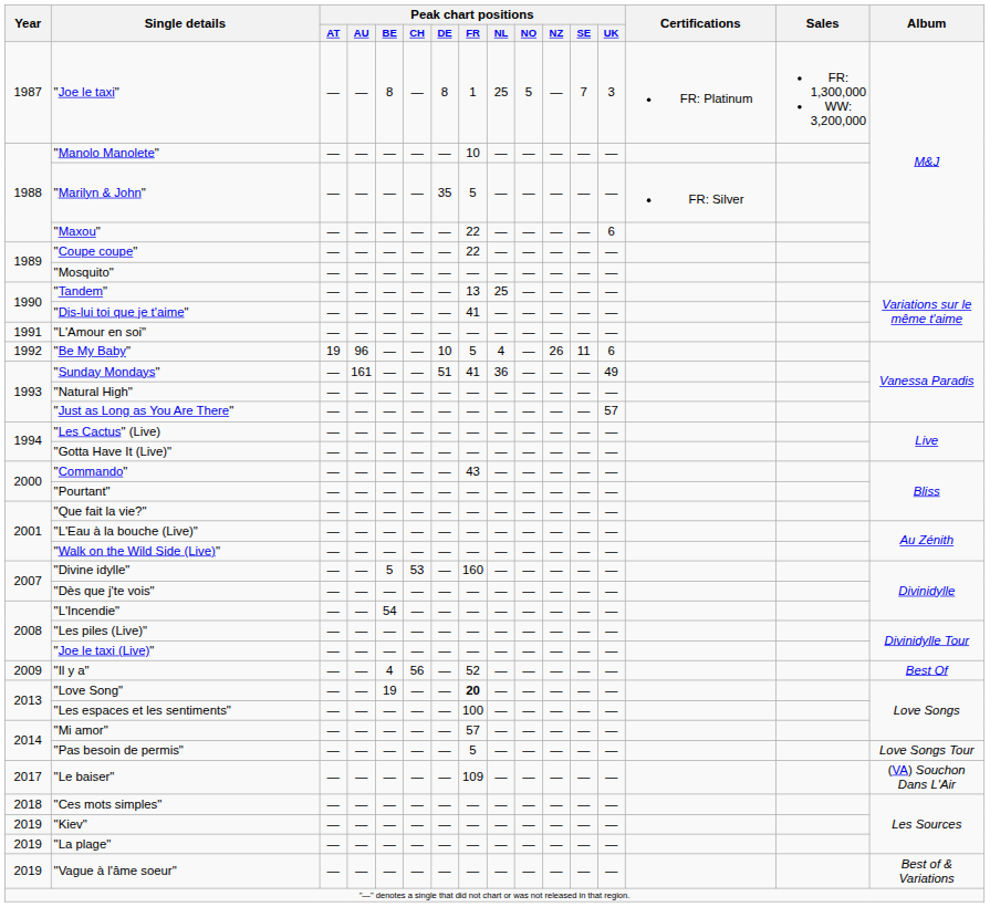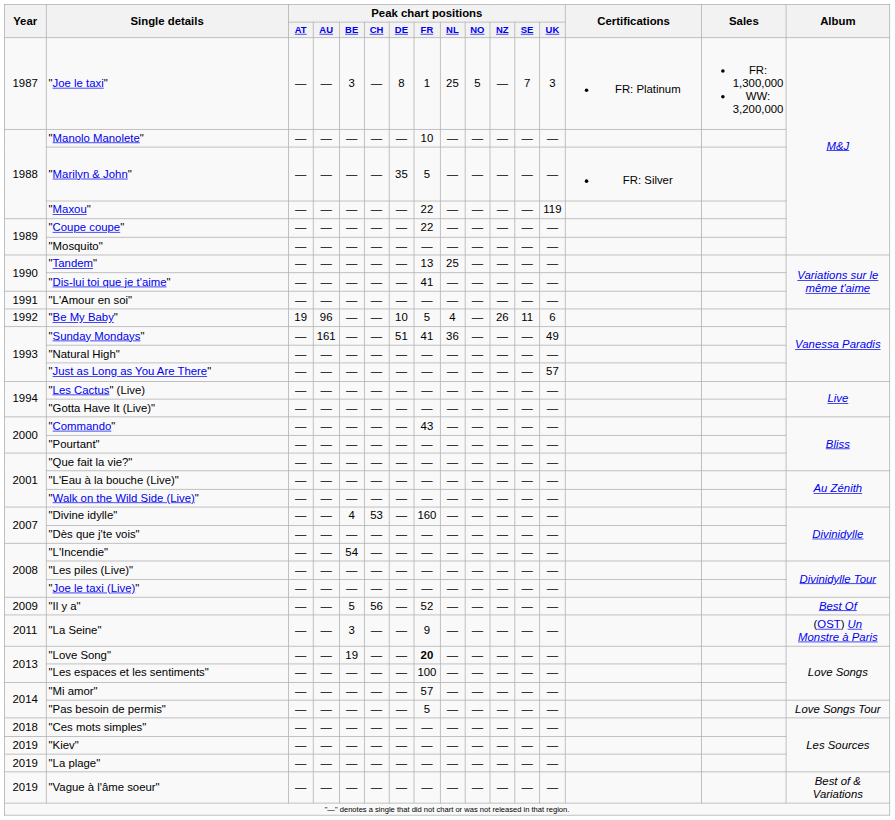 <table class="wikitable" style="text-align:center;">
 <tr>
 <th rowspan=2 width=5%>Year</th>
 <th rowspan=2 width=32%>Single details</th>
 <th colspan=11 width=30%>Peak chart positions</th>
 <th rowspan=2 width=17%>Certifications</th>
 <th rowspan="2">Sales</th>
 <th rowspan=2 width=16%>Album</th>
 </tr>
 <tr style=font-size:smaller>
 <th width=3%><a href='#'>AT</a><br></th>
 <th width=3%><a href='#'>AU</a><br></th>
 <th width=3%><a href='#'>BE</a><br></th>
 <th width=3%><a href='#'>CH</a><br></th>
 <th width=3%><a href='#'>DE</a><br></th>
 <th width=3%><a href='#'>FR</a><br></th>
 <th width=3%><a href='#'>NL</a><br></th>
 <th width=3%><a href='#'>NO</a><br></th>
 <th width=3%><a href='#'>NZ</a><br></th>
 <th width=3%><a href='#'>SE</a><br></th>
 <th width=3%><a href='#'>UK</a><br></th>
 </tr>
 <tr>
 <td>1987</td>
 <td align=left>"<a href='#'>Joe le taxi</a>"</td>
 <td>—</td>
 <td>—</td>
-<td>8</td>
+<td>3</td>
 <td>—</td>
 <td>8</td>
 <td>1</td>
 <td>25</td>
 <td>5</td>
 <td>—</td>
 <td>7</td>
 <td>3</td>
 <td><br><ul><li>FR: Platinum</li></ul></td>
 <td><br><ul><li>FR: 1,300,000</li><li>WW: 3,200,000</li></ul></td>
 <td rowspan=6><em><a href='#'>M&J</a></em></td>
 </tr>
 <tr>
 <td rowspan=3>1988</td>
 <td align=left>"<a href='#'>Manolo Manolete</a>"</td>
 <td>—</td>
 <td>—</td>
 <td>—</td>
 <td>—</td>
 <td>—</td>
 <td>10</td>
 <td>—</td>
 <td>—</td>
 <td>—</td>
 <td>—</td>
 <td>—</td>
 <td></td>
 <td></td>
 </tr>
 <tr>
 <td align=left>"<a href='#'>Marilyn & John</a>"</td>
 <td>—</td>
 <td>—</td>
 <td>—</td>
 <td>—</td>
 <td>35</td>
 <td>5</td>
 <td>—</td>
 <td>—</td>
 <td>—</td>
 <td>—</td>
 <td>—</td>
 <td><br><ul><li>FR: Silver</li></ul></td>
 <td></td>
 </tr>
 <tr>
 <td align=left>"<a href='#'>Maxou</a>"</td>
 <td>—</td>
 <td>—</td>
 <td>—</td>
 <td>—</td>
 <td>—</td>
 <td>22</td>
 <td>—</td>
 <td>—</td>
 <td>—</td>
 <td>—</td>
-<td>6</td>
+<td>119</td>
 <td></td>
 <td></td>
 </tr>
 <tr>
 <td rowspan=2>1989</td>
 <td align=left>"<a href='#'>Coupe coupe</a>"</td>
 <td>—</td>
 <td>—</td>
 <td>—</td>
 <td>—</td>
 <td>—</td>
 <td>22</td>
 <td>—</td>
 <td>—</td>
 <td>—</td>
 <td>—</td>
 <td>—</td>
 <td></td>
 <td></td>
 </tr>
 <tr>
 <td align=left>"Mosquito"</td>
 <td>—</td>
 <td>—</td>
 <td>—</td>
 <td>—</td>
 <td>—</td>
 <td>—</td>
 <td>—</td>
 <td>—</td>
 <td>—</td>
 <td>—</td>
 <td>—</td>
 <td></td>
 <td></td>
 </tr>
 <tr>
 <td rowspan=2>1990</td>
 <td align=left>"<a href='#'>Tandem</a>"</td>
 <td>—</td>
 <td>—</td>
 <td>—</td>
 <td>—</td>
 <td>—</td>
 <td>13</td>
 <td>25</td>
 <td>—</td>
 <td>—</td>
 <td>—</td>
 <td>—</td>
 <td></td>
 <td></td>
 <td rowspan=3><em><a href='#'>Variations sur le même t'aime</a></em></td>
 </tr>
 <tr>
 <td align=left>"<a href='#'>Dis-lui toi que je t'aime</a>"</td>
 <td>—</td>
 <td>—</td>
 <td>—</td>
 <td>—</td>
 <td>—</td>
 <td>41</td>
 <td>—</td>
 <td>—</td>
 <td>—</td>
 <td>—</td>
 <td>—</td>
 <td></td>
 <td></td>
 </tr>
 <tr>
 <td>1991</td>
 <td align=left>"L'Amour en soi"</td>
 <td>—</td>
 <td>—</td>
 <td>—</td>
 <td>—</td>
 <td>—</td>
 <td>—</td>
 <td>—</td>
 <td>—</td>
 <td>—</td>
 <td>—</td>
 <td>—</td>
 <td></td>
 <td></td>
 </tr>
 <tr>
 <td>1992</td>
 <td align=left>"<a href='#'>Be My Baby</a>"</td>
 <td>19</td>
 <td>96</td>
 <td>—</td>
 <td>—</td>
 <td>10</td>
 <td>5</td>
 <td>4</td>
 <td>—</td>
 <td>26</td>
 <td>11</td>
 <td>6</td>
 <td></td>
 <td></td>
 <td rowspan=4><em><a href='#'>Vanessa Paradis</a></em></td>
 </tr>
 <tr>
 <td rowspan=3>1993</td>
 <td align=left>"<a href='#'>Sunday Mondays</a>"</td>
 <td>—</td>
 <td>161</td>
 <td>—</td>
 <td>—</td>
 <td>51</td>
 <td>41</td>
 <td>36</td>
 <td>—</td>
 <td>—</td>
 <td>—</td>
 <td>49</td>
 <td></td>
 <td></td>
 </tr>
 <tr>
 <td align=left>"Natural High"</td>
 <td>—</td>
 <td>—</td>
 <td>—</td>
 <td>—</td>
 <td>—</td>
 <td>—</td>
 <td>—</td>
 <td>—</td>
 <td>—</td>
 <td>—</td>
 <td>—</td>
 <td></td>
 <td></td>
 </tr>
 <tr>
 <td align=left>"<a href='#'>Just as Long as You Are There</a>"</td>
 <td>—</td>
 <td>—</td>
 <td>—</td>
 <td>—</td>
 <td>—</td>
 <td>—</td>
 <td>—</td>
 <td>—</td>
 <td>—</td>
 <td>—</td>
 <td>57</td>
 <td></td>
 <td></td>
 </tr>
 <tr>
 <td rowspan=2>1994</td>
 <td align=left>"<a href='#'>Les Cactus</a>" (Live)</td>
 <td>—</td>
 <td>—</td>
 <td>—</td>
 <td>—</td>
 <td>—</td>
 <td>—</td>
 <td>—</td>
 <td>—</td>
 <td>—</td>
 <td>—</td>
 <td>—</td>
 <td></td>
 <td></td>
 <td rowspan=2><em><a href='#'>Live</a></em></td>
 </tr>
 <tr>
 <td align=left>"Gotta Have It (Live)"</td>
 <td>—</td>
 <td>—</td>
 <td>—</td>
 <td>—</td>
 <td>—</td>
 <td>—</td>
 <td>—</td>
 <td>—</td>
 <td>—</td>
 <td>—</td>
 <td>—</td>
 <td></td>
 <td></td>
 </tr>
 <tr>
 <td rowspan=2>2000</td>
 <td align=left>"<a href='#'>Commando</a>"</td>
 <td>—</td>
 <td>—</td>
 <td>—</td>
 <td>—</td>
 <td>—</td>
 <td>43</td>
 <td>—</td>
 <td>—</td>
 <td>—</td>
 <td>—</td>
 <td>—</td>
 <td></td>
 <td></td>
 <td rowspan=3><em><a href='#'>Bliss</a></em></td>
 </tr>
 <tr>
 <td align=left>"Pourtant"</td>
 <td>—</td>
 <td>—</td>
 <td>—</td>
 <td>—</td>
 <td>—</td>
 <td>—</td>
 <td>—</td>
 <td>—</td>
 <td>—</td>
 <td>—</td>
 <td>—</td>
 <td></td>
 <td></td>
 </tr>
 <tr>
 <td rowspan=3>2001</td>
 <td align=left>"Que fait la vie?"</td>
 <td>—</td>
 <td>—</td>
 <td>—</td>
 <td>—</td>
 <td>—</td>
 <td>—</td>
 <td>—</td>
 <td>—</td>
 <td>—</td>
 <td>—</td>
 <td>—</td>
 <td></td>
 <td></td>
 </tr>
 <tr>
 <td align=left>"L'Eau à la bouche (Live)"</td>
 <td>—</td>
 <td>—</td>
 <td>—</td>
 <td>—</td>
 <td>—</td>
 <td>—</td>
 <td>—</td>
 <td>—</td>
 <td>—</td>
 <td>—</td>
 <td>—</td>
 <td></td>
 <td></td>
 <td rowspan=2><em><a href='#'>Au Zénith</a></em></td>
 </tr>
 <tr>
 <td align=left>"<a href='#'>Walk on the Wild Side (Live)</a>"</td>
 <td>—</td>
 <td>—</td>
 <td>—</td>
 <td>—</td>
 <td>—</td>
 <td>—</td>
 <td>—</td>
 <td>—</td>
 <td>—</td>
 <td>—</td>
 <td>—</td>
 <td></td>
 <td></td>
 </tr>
 <tr>
 <td rowspan=2>2007</td>
 <td align=left>"Divine idylle"</td>
 <td>—</td>
 <td>—</td>
-<td>5</td>
+<td>4</td>
 <td>53</td>
 <td>—</td>
 <td>160</td>
 <td>—</td>
 <td>—</td>
 <td>—</td>
 <td>—</td>
 <td>—</td>
 <td></td>
 <td></td>
 <td rowspan=3><em><a href='#'>Divinidylle</a></em></td>
 </tr>
 <tr>
 <td align=left>"Dès que j'te vois"</td>
 <td>—</td>
 <td>—</td>
 <td>—</td>
 <td>—</td>
 <td>—</td>
 <td>—</td>
 <td>—</td>
 <td>—</td>
 <td>—</td>
 <td>—</td>
 <td>—</td>
 <td></td>
 <td></td>
 </tr>
 <tr>
 <td rowspan=3>2008</td>
 <td align=left>"L'Incendie"</td>
 <td>—</td>
 <td>—</td>
 <td>54</td>
 <td>—</td>
 <td>—</td>
 <td>—</td>
 <td>—</td>
 <td>—</td>
 <td>—</td>
 <td>—</td>
 <td>—</td>
 <td></td>
 <td></td>
 </tr>
 <tr>
 <td align=left>"Les piles (Live)" </td>
 <td>—</td>
 <td>—</td>
 <td>—</td>
 <td>—</td>
 <td>—</td>
 <td>—</td>
 <td>—</td>
 <td>—</td>
 <td>—</td>
 <td>—</td>
 <td>—</td>
 <td></td>
 <td></td>
 <td rowspan=2><em><a href='#'>Divinidylle Tour</a></em></td>
 </tr>
 <tr>
 <td align=left>"<a href='#'>Joe le taxi (Live)</a>"</td>
 <td>—</td>
 <td>—</td>
 <td>—</td>
 <td>—</td>
 <td>—</td>
 <td>—</td>
 <td>—</td>
 <td>—</td>
 <td>—</td>
 <td>—</td>
 <td>—</td>
 <td></td>
 <td></td>
 </tr>
 <tr>
 <td>2009</td>
 <td align=left>"Il y a"</td>
 <td>—</td>
 <td>—</td>
-<td>4</td>
+<td>5</td>
 <td>56</td>
 <td>—</td>
 <td>52</td>
 <td>—</td>
 <td>—</td>
 <td>—</td>
 <td>—</td>
 <td>—</td>
 <td></td>
 <td></td>
 <td><em><a href='#'>Best Of</a></em></td>
+</tr>
+<tr>
+<td>2011</td>
+<td align=left>"La Seine" </td>
+<td>—</td>
+<td>—</td>
+<td>3</td>
+<td>—</td>
+<td>—</td>
+<td>9</td>
+<td>—</td>
+<td>—</td>
+<td>—</td>
+<td>—</td>
+<td>—</td>
+<td></td>
+<td></td>
+<td>(<a href='#'>OST</a>) <em><a href='#'>Un <br>Monstre à Paris</a></em></td>
 </tr>
 <tr>
 <td rowspan=2>2013</td>
 <td align=left>"Love Song"</td>
 <td>—</td>
 <td>—</td>
 <td>19</td>
 <td>—</td>
 <td>—</td>
 <td><strong>20</strong></td>
 <td>—</td>
 <td>—</td>
 <td>—</td>
 <td>—</td>
 <td>—</td>
 <td></td>
 <td></td>
 <td rowspan=3><em>Love Songs</em></td>
 </tr>
 <tr>
 <td align=left>"Les espaces et les sentiments"</td>
 <td>—</td>
 <td>—</td>
 <td>—</td>
 <td>—</td>
 <td>—</td>
 <td>100</td>
 <td>—</td>
 <td>—</td>
 <td>—</td>
 <td>—</td>
 <td>—</td>
 <td></td>
 <td></td>
 </tr>
 <tr>
 <td rowspan=2>2014</td>
 <td align=left>"Mi amor"</td>
 <td>—</td>
 <td>—</td>
 <td>—</td>
 <td>—</td>
 <td>—</td>
 <td>57</td>
 <td>—</td>
 <td>—</td>
 <td>—</td>
 <td>—</td>
 <td>—</td>
 <td></td>
 <td></td>
 </tr>
 <tr>
 <td align=left>"Pas besoin de permis" </td>
 <td>—</td>
 <td>—</td>
 <td>—</td>
 <td>—</td>
 <td>—</td>
 <td>5</td>
 <td>—</td>
 <td>—</td>
 <td>—</td>
 <td>—</td>
 <td>—</td>
 <td></td>
 <td></td>
 <td><em>Love Songs Tour</em></td>
-</tr>
-<tr>
-<td>2017</td>
-<td align=left>"Le baiser"</td>
-<td>—</td>
-<td>—</td>
-<td>—</td>
-<td>—</td>
-<td>—</td>
-<td>109</td>
-<td>—</td>
-<td>—</td>
-<td>—</td>
-<td>—</td>
-<td>—</td>
-<td></td>
-<td></td>
-<td>(<a href='#'>VA</a>) <em>Souchon Dans L'Air</em></td>
 </tr>
 <tr>
 <td>2018</td>
 <td align=left>"Ces mots simples"</td>
 <td>—</td>
 <td>—</td>
 <td>—</td>
 <td>—</td>
 <td>—</td>
 <td>—</td>
 <td>—</td>
 <td>—</td>
 <td>—</td>
 <td>—</td>
 <td>—</td>
 <td></td>
 <td></td>
 <td rowspan=3><em>Les Sources</em></td>
 </tr>
 <tr>
 <td>2019</td>
 <td align=left>"Kiev"</td>
 <td>—</td>
 <td>—</td>
 <td>—</td>
 <td>—</td>
 <td>—</td>
 <td>—</td>
 <td>—</td>
 <td>—</td>
 <td>—</td>
 <td>—</td>
 <td>—</td>
 <td></td>
 <td></td>
 </tr>
 <tr>
 <td>2019</td>
 <td align=left>"La plage"</td>
 <td>—</td>
 <td>—</td>
 <td>—</td>
 <td>—</td>
 <td>—</td>
 <td>—</td>
 <td>—</td>
 <td>—</td>
 <td>—</td>
 <td>—</td>
 <td>—</td>
 <td></td>
 <td></td>
 </tr>
 <tr>
 <td>2019</td>
 <td align=left>"Vague à l'âme soeur"</td>
 <td>—</td>
 <td>—</td>
 <td>—</td>
 <td>—</td>
 <td>—</td>
 <td>—</td>
 <td>—</td>
 <td>—</td>
 <td>—</td>
 <td>—</td>
 <td>—</td>
 <td></td>
 <td></td>
 <td><em>Best of & Variations</em></td>
 </tr>
 <tr>
 <td colspan="16" style="font-size:8pt">"—" denotes a single that did not chart or was not released in that region.</td>
 </tr>
 </table>
